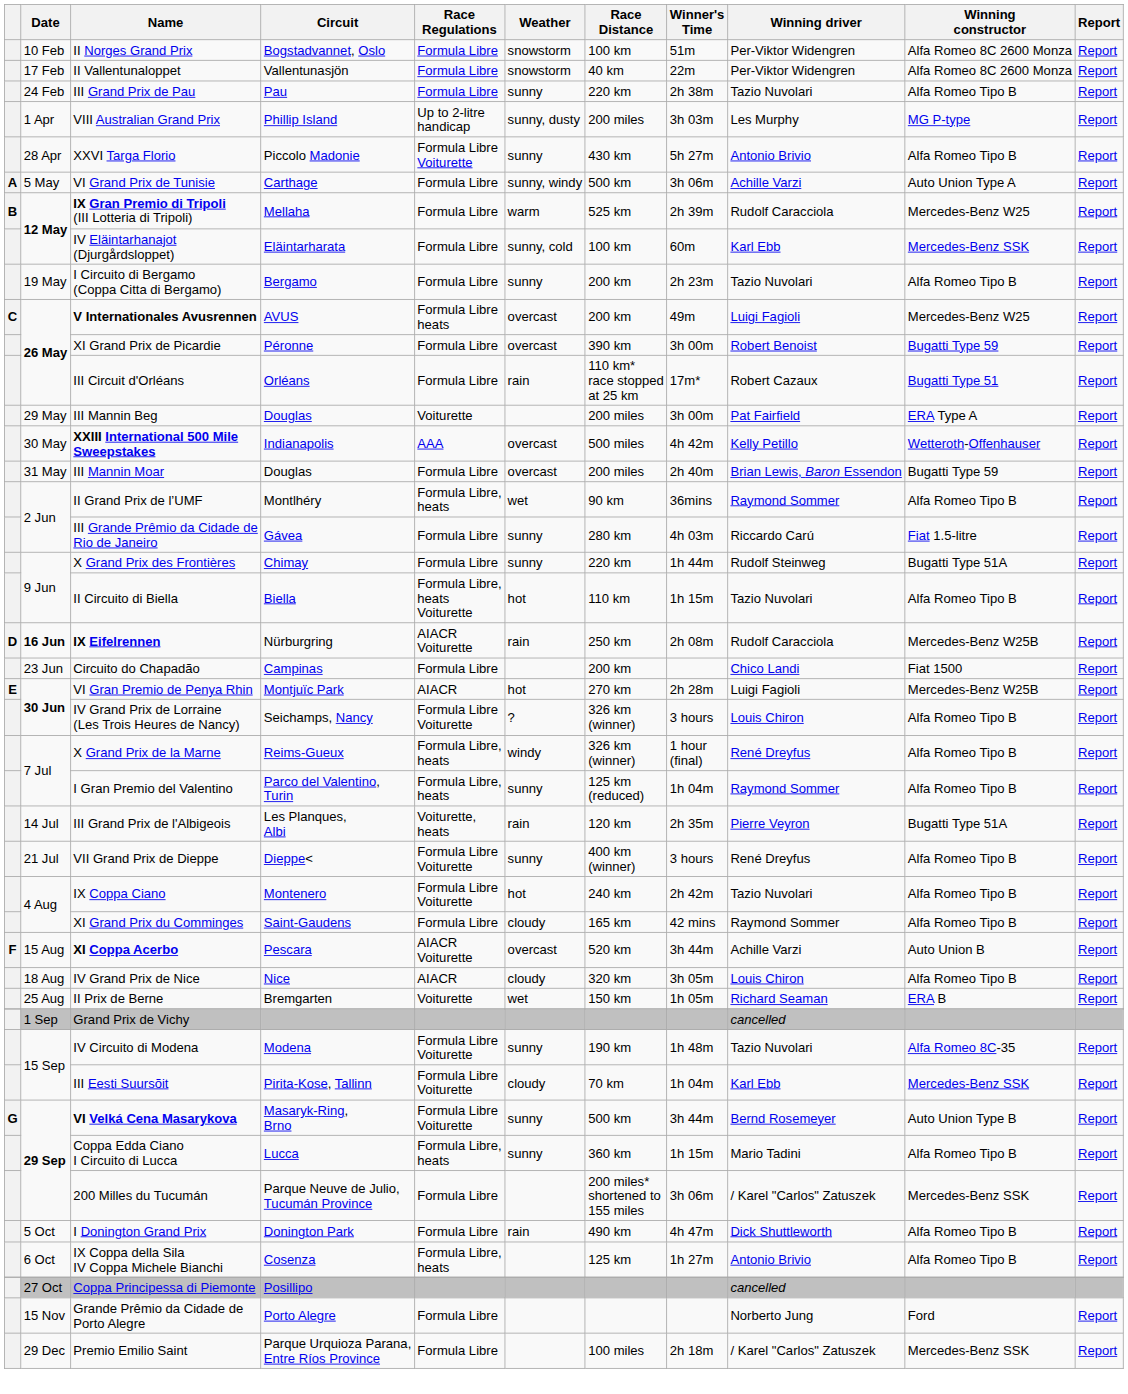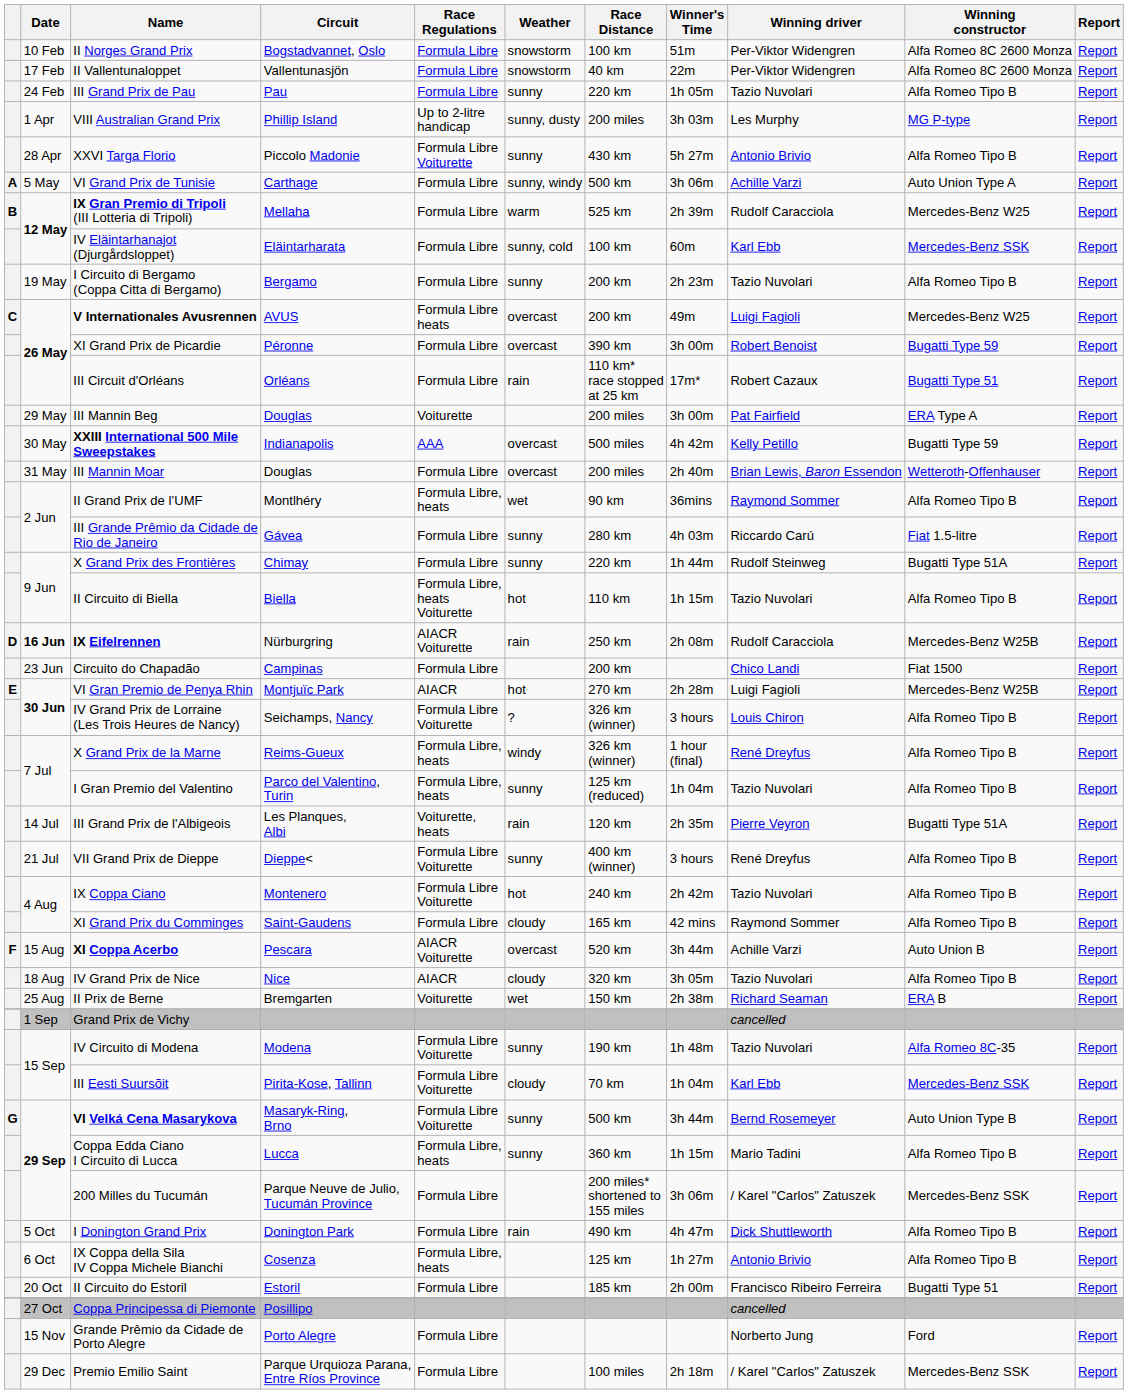 <table class="wikitable" style="font-size:95%">
 <tr>
 <th></th>
 <th>Date</th>
 <th>Name</th>
 <th>Circuit</th>
 <th>Race<br>Regulations</th>
 <th>Weather</th>
 <th>Race<br>Distance</th>
 <th>Winner's<br>Time</th>
 <th>Winning driver</th>
 <th>Winning<br>constructor</th>
 <th>Report</th>
 </tr>
 <tr>
 <th></th>
 <td>10 Feb</td>
 <td> II <a href='#'>Norges Grand Prix</a></td>
 <td><a href='#'>Bogstadvannet</a>, <a href='#'>Oslo</a></td>
 <td><a href='#'>Formula Libre</a></td>
 <td>snowstorm</td>
 <td>100 km</td>
 <td>51m</td>
 <td> Per-Viktor Widengren</td>
 <td>Alfa Romeo 8C 2600 Monza</td>
 <td><a href='#'>Report</a></td>
 </tr>
 <tr>
 <th></th>
 <td>17 Feb</td>
 <td> II Vallentunaloppet</td>
 <td>Vallentunasjön</td>
 <td><a href='#'>Formula Libre</a></td>
 <td>snowstorm</td>
 <td>40 km</td>
 <td>22m</td>
 <td> Per-Viktor Widengren</td>
 <td>Alfa Romeo 8C 2600 Monza</td>
 <td><a href='#'>Report</a></td>
 </tr>
 <tr>
 <th></th>
 <td>24 Feb</td>
 <td> III <a href='#'>Grand Prix de Pau</a></td>
 <td><a href='#'>Pau</a></td>
 <td><a href='#'>Formula Libre</a></td>
 <td>sunny</td>
 <td>220 km</td>
-<td>2h 38m</td>
+<td>1h 05m</td>
 <td> Tazio Nuvolari</td>
 <td>Alfa Romeo Tipo B</td>
 <td><a href='#'>Report</a></td>
 </tr>
 <tr>
 <th></th>
 <td>1 Apr</td>
 <td> VIII <a href='#'>Australian Grand Prix</a></td>
 <td><a href='#'>Phillip Island</a></td>
 <td>Up to 2-litre<br>handicap</td>
 <td>sunny, dusty</td>
 <td>200 miles</td>
 <td>3h 03m</td>
 <td> Les Murphy</td>
 <td><a href='#'>MG P-type</a></td>
 <td><a href='#'>Report</a></td>
 </tr>
 <tr>
 <th></th>
 <td>28 Apr</td>
 <td> XXVI <a href='#'>Targa Florio</a></td>
 <td>Piccolo <a href='#'>Madonie</a></td>
 <td>Formula Libre<br><a href='#'>Voiturette</a></td>
 <td>sunny</td>
 <td>430 km</td>
 <td>5h 27m</td>
 <td> <a href='#'>Antonio Brivio</a></td>
 <td>Alfa Romeo Tipo B</td>
 <td><a href='#'>Report</a></td>
 </tr>
 <tr>
 <th>A</th>
 <td>5 May</td>
 <td> VI <a href='#'>Grand Prix de Tunisie</a></td>
 <td><a href='#'>Carthage</a></td>
 <td>Formula Libre</td>
 <td>sunny, windy</td>
 <td>500 km</td>
 <td>3h 06m</td>
 <td> <a href='#'>Achille Varzi</a></td>
 <td>Auto Union Type A</td>
 <td><a href='#'>Report</a></td>
 </tr>
 <tr>
 <th>B</th>
 <td rowspan=2><strong>12 May</strong></td>
 <td> <strong>IX <a href='#'>Gran Premio di Tripoli</a> </strong><br>(III Lotteria di Tripoli)</td>
 <td><a href='#'>Mellaha</a></td>
 <td>Formula Libre</td>
 <td>warm</td>
 <td>525 km</td>
 <td>2h 39m</td>
 <td> Rudolf Caracciola</td>
 <td>Mercedes-Benz W25</td>
 <td><a href='#'>Report</a></td>
 </tr>
 <tr>
 <th></th>
 <td> IV <a href='#'>Eläintarhanajot</a><br>(Djurgårdsloppet)</td>
 <td><a href='#'>Eläintarharata</a></td>
 <td>Formula Libre</td>
 <td>sunny, cold</td>
 <td>100 km</td>
 <td>60m</td>
 <td> <a href='#'>Karl Ebb</a></td>
 <td><a href='#'>Mercedes-Benz SSK</a></td>
 <td><a href='#'>Report</a></td>
 </tr>
 <tr>
 <th></th>
 <td>19 May</td>
 <td> I Circuito di Bergamo<br>(Coppa Citta di Bergamo)</td>
 <td><a href='#'>Bergamo</a></td>
 <td>Formula Libre</td>
 <td>sunny</td>
 <td>200 km</td>
 <td>2h 23m</td>
 <td> Tazio Nuvolari</td>
 <td>Alfa Romeo Tipo B</td>
 <td><a href='#'>Report</a></td>
 </tr>
 <tr>
 <th>C</th>
 <td rowspan=3><strong>26 May</strong></td>
 <td> <strong>V Internationales Avusrennen</strong></td>
 <td><a href='#'>AVUS</a></td>
 <td>Formula Libre<br>heats</td>
 <td>overcast</td>
 <td>200 km</td>
 <td>49m</td>
 <td> <a href='#'>Luigi Fagioli</a></td>
 <td>Mercedes-Benz W25</td>
 <td><a href='#'>Report</a></td>
 </tr>
 <tr>
 <th></th>
 <td> XI Grand Prix de Picardie</td>
 <td><a href='#'>Péronne</a></td>
 <td>Formula Libre</td>
 <td>overcast</td>
 <td>390 km</td>
 <td>3h 00m</td>
 <td> <a href='#'>Robert Benoist</a></td>
 <td><a href='#'>Bugatti Type 59</a></td>
 <td><a href='#'>Report</a></td>
 </tr>
 <tr>
 <th></th>
 <td> III Circuit  d'Orléans</td>
 <td><a href='#'>Orléans</a></td>
 <td>Formula Libre</td>
 <td>rain</td>
 <td>110 km*<br>race stopped<br>at 25 km</td>
 <td>17m*</td>
 <td> Robert Cazaux</td>
 <td><a href='#'>Bugatti Type 51</a></td>
 <td><a href='#'>Report</a></td>
 </tr>
 <tr>
 <th></th>
 <td>29 May</td>
 <td> III Mannin Beg</td>
 <td><a href='#'>Douglas</a></td>
 <td>Voiturette</td>
 <td></td>
 <td>200 miles</td>
 <td>3h 00m</td>
 <td> <a href='#'>Pat Fairfield</a></td>
 <td><a href='#'>ERA</a> Type A</td>
 <td><a href='#'>Report</a></td>
 </tr>
 <tr>
 <th></th>
 <td>30 May</td>
 <td> <strong>XXIII <a href='#'>International 500 Mile <br>Sweepstakes</a></strong></td>
 <td><a href='#'>Indianapolis</a></td>
 <td><a href='#'>AAA</a></td>
 <td>overcast</td>
 <td>500 miles</td>
 <td>4h 42m</td>
 <td> <a href='#'>Kelly Petillo</a></td>
-<td><a href='#'>Wetteroth</a>-<a href='#'>Offenhauser</a></td>
+<td>Bugatti Type 59</td>
 <td><a href='#'>Report</a></td>
 </tr>
 <tr>
 <th></th>
 <td>31 May</td>
 <td> III <a href='#'>Mannin Moar</a></td>
 <td>Douglas</td>
 <td>Formula Libre</td>
 <td>overcast</td>
 <td>200 miles</td>
 <td>2h 40m</td>
 <td> <a href='#'>Brian Lewis, <em>Baron</em> Essendon</a></td>
-<td>Bugatti Type 59</td>
+<td><a href='#'>Wetteroth</a>-<a href='#'>Offenhauser</a></td>
 <td><a href='#'>Report</a></td>
 </tr>
 <tr>
 <th></th>
 <td rowspan=2>2 Jun</td>
 <td> II Grand Prix de l’UMF</td>
 <td>Montlhéry</td>
 <td>Formula Libre,<br>heats</td>
 <td>wet</td>
 <td>90 km</td>
 <td>36mins</td>
 <td> <a href='#'>Raymond Sommer</a></td>
 <td>Alfa Romeo Tipo B</td>
 <td><a href='#'>Report</a></td>
 </tr>
 <tr>
 <th></th>
 <td> III <a href='#'>Grande Prêmio da Cidade de<br> Rio de Janeiro</a></td>
 <td><a href='#'>Gávea</a></td>
 <td>Formula Libre</td>
 <td>sunny</td>
 <td>280 km</td>
 <td>4h 03m</td>
 <td> Riccardo Carú</td>
 <td><a href='#'>Fiat</a> 1.5-litre</td>
 <td><a href='#'>Report</a></td>
 </tr>
 <tr>
 <th></th>
 <td rowspan=2>9 Jun</td>
 <td> X <a href='#'>Grand Prix des Frontières</a></td>
 <td><a href='#'>Chimay</a></td>
 <td>Formula Libre</td>
 <td>sunny</td>
 <td>220 km</td>
 <td>1h 44m</td>
 <td> Rudolf Steinweg</td>
 <td>Bugatti Type 51A</td>
 <td><a href='#'>Report</a></td>
 </tr>
 <tr>
 <th></th>
 <td> II Circuito di Biella</td>
 <td><a href='#'>Biella</a></td>
 <td>Formula Libre,<br>heats<br>Voiturette</td>
 <td>hot</td>
 <td>110 km</td>
 <td>1h 15m</td>
 <td> Tazio Nuvolari</td>
 <td>Alfa Romeo Tipo B</td>
 <td><a href='#'>Report</a></td>
 </tr>
 <tr>
 <th>D</th>
 <td><strong>16 Jun</strong></td>
 <td> <strong>IX <a href='#'>Eifelrennen</a> </strong></td>
 <td>Nürburgring</td>
 <td>AIACR<br>Voiturette</td>
 <td>rain</td>
 <td>250 km</td>
 <td>2h 08m</td>
 <td> Rudolf Caracciola</td>
 <td>Mercedes-Benz W25B</td>
 <td><a href='#'>Report</a></td>
 </tr>
 <tr>
 <th></th>
 <td>23 Jun</td>
 <td> Circuito do Chapadão</td>
 <td><a href='#'>Campinas</a></td>
 <td>Formula Libre</td>
 <td></td>
 <td>200 km</td>
 <td></td>
 <td> <a href='#'>Chico Landi</a></td>
 <td>Fiat 1500</td>
 <td><a href='#'>Report</a></td>
 </tr>
 <tr>
 <th>E</th>
 <td rowspan=2><strong>30 Jun</strong></td>
 <td> VI <a href='#'>Gran Premio de Penya Rhin</a></td>
 <td><a href='#'>Montjuïc Park</a></td>
 <td>AIACR</td>
 <td>hot</td>
 <td>270 km</td>
 <td>2h 28m</td>
 <td> Luigi Fagioli</td>
 <td>Mercedes-Benz W25B</td>
 <td><a href='#'>Report</a></td>
 </tr>
 <tr>
 <th></th>
 <td> IV Grand Prix de Lorraine<br>(Les Trois Heures de Nancy)</td>
 <td>Seichamps, <a href='#'>Nancy</a></td>
 <td>Formula Libre<br>Voiturette</td>
 <td>?</td>
 <td>326 km<br>(winner)</td>
 <td>3 hours</td>
 <td> <a href='#'>Louis Chiron</a></td>
 <td>Alfa Romeo Tipo B</td>
 <td><a href='#'>Report</a></td>
 </tr>
 <tr>
 <th></th>
 <td rowspan=2>7 Jul</td>
 <td> X <a href='#'>Grand Prix de la Marne</a></td>
 <td><a href='#'>Reims-Gueux</a></td>
 <td>Formula Libre,<br>heats</td>
 <td>windy</td>
 <td>326 km<br>(winner)</td>
 <td>1 hour<br> (final)</td>
 <td> <a href='#'>René Dreyfus</a></td>
 <td>Alfa Romeo Tipo B</td>
 <td><a href='#'>Report</a></td>
 </tr>
 <tr>
 <th></th>
 <td> I Gran Premio del Valentino</td>
 <td><a href='#'>Parco del Valentino</a>,<br><a href='#'>Turin</a></td>
 <td>Formula Libre,<br>heats</td>
 <td>sunny</td>
 <td>125 km<br>(reduced)</td>
 <td>1h 04m</td>
-<td> <a href='#'>Raymond Sommer</a></td>
+<td> Tazio Nuvolari</td>
 <td>Alfa Romeo Tipo B</td>
 <td><a href='#'>Report</a></td>
 </tr>
 <tr>
 <th></th>
 <td>14 Jul</td>
 <td> III Grand Prix de l'Albigeois</td>
 <td>Les Planques,<br><a href='#'>Albi</a></td>
 <td>Voiturette,<br>heats</td>
 <td>rain</td>
 <td>120 km</td>
 <td>2h 35m</td>
 <td> <a href='#'>Pierre Veyron</a></td>
 <td>Bugatti Type 51A</td>
 <td><a href='#'>Report</a></td>
 </tr>
 <tr>
 <th></th>
 <td>21 Jul</td>
 <td> VII Grand Prix de Dieppe</td>
 <td><a href='#'>Dieppe</a><</td>
 <td>Formula Libre<br>Voiturette</td>
 <td>sunny</td>
 <td>400 km<br>(winner)</td>
 <td>3 hours</td>
 <td> René Dreyfus</td>
 <td>Alfa Romeo Tipo B</td>
 <td><a href='#'>Report</a></td>
 </tr>
 <tr>
 <th></th>
 <td rowspan=2>4 Aug</td>
 <td> IX <a href='#'>Coppa Ciano</a></td>
 <td><a href='#'>Montenero</a></td>
 <td>Formula Libre<br>Voiturette</td>
 <td>hot</td>
 <td>240 km</td>
 <td>2h 42m</td>
 <td> Tazio Nuvolari</td>
 <td>Alfa Romeo Tipo B</td>
 <td><a href='#'>Report</a></td>
 </tr>
 <tr>
 <th></th>
 <td> XI <a href='#'>Grand Prix du Comminges</a></td>
 <td><a href='#'>Saint-Gaudens</a></td>
 <td>Formula Libre</td>
 <td>cloudy</td>
 <td>165 km</td>
 <td>42 mins</td>
 <td> Raymond Sommer</td>
 <td>Alfa Romeo Tipo B</td>
 <td><a href='#'>Report</a></td>
 </tr>
 <tr>
 <th>F</th>
 <td>15 Aug</td>
 <td> <strong>XI <a href='#'>Coppa Acerbo</a> </strong></td>
 <td><a href='#'>Pescara</a></td>
 <td>AIACR<br>Voiturette</td>
 <td>overcast</td>
 <td>520 km</td>
 <td>3h 44m</td>
 <td> Achille Varzi</td>
 <td>Auto Union B</td>
 <td><a href='#'>Report</a></td>
 </tr>
 <tr>
 <th></th>
 <td>18 Aug</td>
 <td> IV Grand Prix de Nice</td>
 <td><a href='#'>Nice</a></td>
 <td>AIACR</td>
 <td>cloudy</td>
 <td>320 km</td>
 <td>3h 05m</td>
-<td> <a href='#'>Louis Chiron</a></td>
+<td> Tazio Nuvolari</td>
 <td>Alfa Romeo Tipo B</td>
 <td><a href='#'>Report</a></td>
 </tr>
 <tr>
 <th></th>
 <td>25 Aug</td>
 <td> II Prix de Berne</td>
 <td>Bremgarten</td>
 <td>Voiturette</td>
 <td>wet</td>
 <td>150 km</td>
-<td>1h 05m</td>
+<td>2h 38m</td>
 <td> <a href='#'>Richard Seaman</a></td>
 <td><a href='#'>ERA</a> B</td>
 <td><a href='#'>Report</a></td>
 </tr>
 <tr>
 </tr>
 <tr style="background:#C0C0C0;">
 <th></th>
 <td>1 Sep</td>
 <td> Grand Prix de Vichy</td>
 <td></td>
 <td></td>
 <td></td>
 <td></td>
 <td></td>
 <td><em>cancelled</em></td>
 <td></td>
 <td></td>
 </tr>
 <tr>
 <th></th>
 <td rowspan=2>15 Sep</td>
 <td> IV Circuito di Modena</td>
 <td><a href='#'>Modena</a></td>
 <td>Formula Libre<br>Voiturette</td>
 <td>sunny</td>
 <td>190 km</td>
 <td>1h 48m</td>
 <td> Tazio Nuvolari</td>
 <td><a href='#'>Alfa Romeo 8C</a>-35</td>
 <td><a href='#'>Report</a></td>
 </tr>
 <tr>
 <th></th>
 <td> III <a href='#'>Eesti Suursõit</a></td>
 <td><a href='#'>Pirita-Kose</a>, <a href='#'>Tallinn</a></td>
 <td>Formula Libre<br>Voiturette</td>
 <td>cloudy</td>
 <td>70 km</td>
 <td>1h 04m</td>
 <td> <a href='#'>Karl Ebb</a></td>
 <td><a href='#'>Mercedes-Benz SSK</a></td>
 <td><a href='#'>Report</a></td>
 </tr>
 <tr>
 <th>G</th>
 <td rowspan=3><strong>29 Sep</strong></td>
 <td> <strong>VI <a href='#'>Velká Cena Masarykova</a></strong></td>
 <td><a href='#'>Masaryk-Ring</a>,<br><a href='#'>Brno</a></td>
 <td>Formula Libre<br>Voiturette</td>
 <td>sunny</td>
 <td>500 km</td>
 <td>3h 44m<br></td>
 <td> <a href='#'>Bernd Rosemeyer</a></td>
 <td>Auto Union Type B</td>
 <td><a href='#'>Report</a></td>
 </tr>
 <tr>
 <th></th>
 <td> Coppa Edda Ciano<br> I Circuito di Lucca</td>
 <td><a href='#'>Lucca</a></td>
 <td>Formula Libre,<br>heats</td>
 <td>sunny</td>
 <td>360 km</td>
 <td>1h 15m</td>
 <td> Mario Tadini</td>
 <td>Alfa Romeo Tipo B</td>
 <td><a href='#'>Report</a></td>
 </tr>
 <tr>
 <th></th>
 <td> 200 Milles du Tucumán</td>
 <td>Parque Neuve de Julio,<br><a href='#'>Tucumán Province</a></td>
 <td>Formula Libre</td>
 <td></td>
 <td>200 miles*<br> shortened to<br>155 miles</td>
 <td>3h 06m</td>
 <td>/ Karel "Carlos" Zatuszek</td>
 <td>Mercedes-Benz SSK</td>
 <td><a href='#'>Report</a></td>
 </tr>
 <tr>
 <th></th>
 <td>5 Oct</td>
 <td> I <a href='#'>Donington Grand Prix</a></td>
 <td><a href='#'>Donington Park</a></td>
 <td>Formula Libre</td>
 <td>rain</td>
 <td>490 km</td>
 <td>4h 47m</td>
 <td> <a href='#'>Dick Shuttleworth</a></td>
 <td>Alfa Romeo Tipo B</td>
 <td><a href='#'>Report</a></td>
 </tr>
 <tr>
 <th></th>
 <td>6 Oct</td>
 <td> IX Coppa della Sila<br>IV Coppa Michele Bianchi</td>
 <td><a href='#'>Cosenza</a></td>
 <td>Formula Libre,<br>heats</td>
 <td></td>
 <td>125 km</td>
 <td>1h 27m</td>
 <td> <a href='#'>Antonio Brivio</a></td>
 <td>Alfa Romeo Tipo B</td>
 <td><a href='#'>Report</a></td>
 </tr>
 <tr>
+<th></th>
+<td>20 Oct</td>
+<td> II Circuito do Estoril</td>
+<td><a href='#'>Estoril</a></td>
+<td>Formula Libre</td>
+<td></td>
+<td>185 km</td>
+<td>2h 00m</td>
+<td> Francisco Ribeiro Ferreira</td>
+<td>Bugatti Type 51</td>
+<td><a href='#'>Report</a></td>
+</tr>
+<tr>
 </tr>
 <tr style="background:#C0C0C0;">
 <th></th>
 <td>27 Oct</td>
 <td> <a href='#'>Coppa Principessa di Piemonte</a></td>
 <td><a href='#'>Posillipo</a></td>
 <td></td>
 <td></td>
 <td></td>
 <td></td>
 <td><em>cancelled</em></td>
 <td></td>
 <td></td>
 </tr>
 <tr>
 <th></th>
 <td>15 Nov</td>
 <td> Grande Prêmio da Cidade de<br> Porto Alegre</td>
 <td><a href='#'>Porto Alegre</a></td>
 <td>Formula Libre</td>
 <td></td>
 <td></td>
 <td></td>
 <td> Norberto Jung</td>
 <td>Ford</td>
 <td><a href='#'>Report</a></td>
 </tr>
 <tr>
 <th></th>
 <td>29 Dec</td>
 <td> Premio Emilio Saint</td>
 <td>Parque Urquioza Parana,<br><a href='#'>Entre Ríos Province</a></td>
 <td>Formula Libre</td>
 <td></td>
 <td>100 miles</td>
 <td>2h 18m</td>
 <td>/ Karel "Carlos" Zatuszek</td>
 <td>Mercedes-Benz SSK</td>
 <td><a href='#'>Report</a></td>
 </tr>
 </table>
